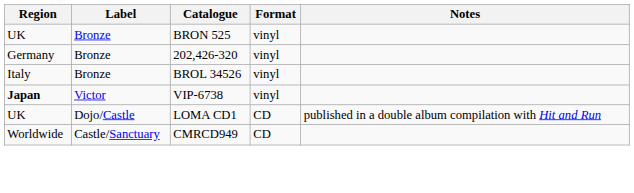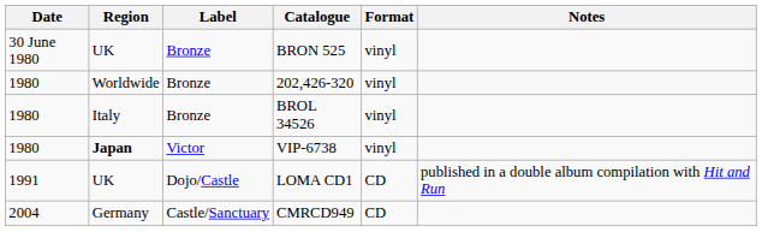 <table class="wikitable" width="50%">
 <tr>
+<th>Date</th>
 <th>Region</th>
 <th>Label</th>
 <th>Catalogue</th>
 <th>Format</th>
 <th>Notes</th>
 </tr>
 <tr>
+<td>30 June 1980</td>
 <td>UK</td>
 <td><a href='#'>Bronze</a></td>
 <td>BRON 525</td>
 <td>vinyl</td>
 <td></td>
 </tr>
 <tr>
-<td>Germany</td>
+<td>1980</td>
+<td>Worldwide</td>
 <td>Bronze</td>
 <td>202,426-320</td>
 <td>vinyl</td>
 <td></td>
 </tr>
 <tr>
+<td>1980</td>
 <td>Italy</td>
 <td>Bronze</td>
 <td>BROL 34526</td>
 <td>vinyl</td>
 <td></td>
 </tr>
 <tr>
+<td>1980</td>
 <td><strong>Japan</strong></td>
 <td><a href='#'>Victor</a></td>
 <td>VIP-6738</td>
 <td>vinyl</td>
 <td></td>
 </tr>
 <tr>
+<td>1991</td>
 <td>UK</td>
 <td>Dojo/<a href='#'>Castle</a></td>
 <td>LOMA CD1</td>
 <td>CD</td>
 <td>published in a double album compilation with <em><a href='#'>Hit and Run</a></em></td>
 </tr>
 <tr>
-<td>Worldwide</td>
+<td>2004</td>
+<td>Germany</td>
 <td>Castle/<a href='#'>Sanctuary</a></td>
 <td>CMRCD949</td>
 <td>CD</td>
 <td></td>
 </tr>
 </table>
